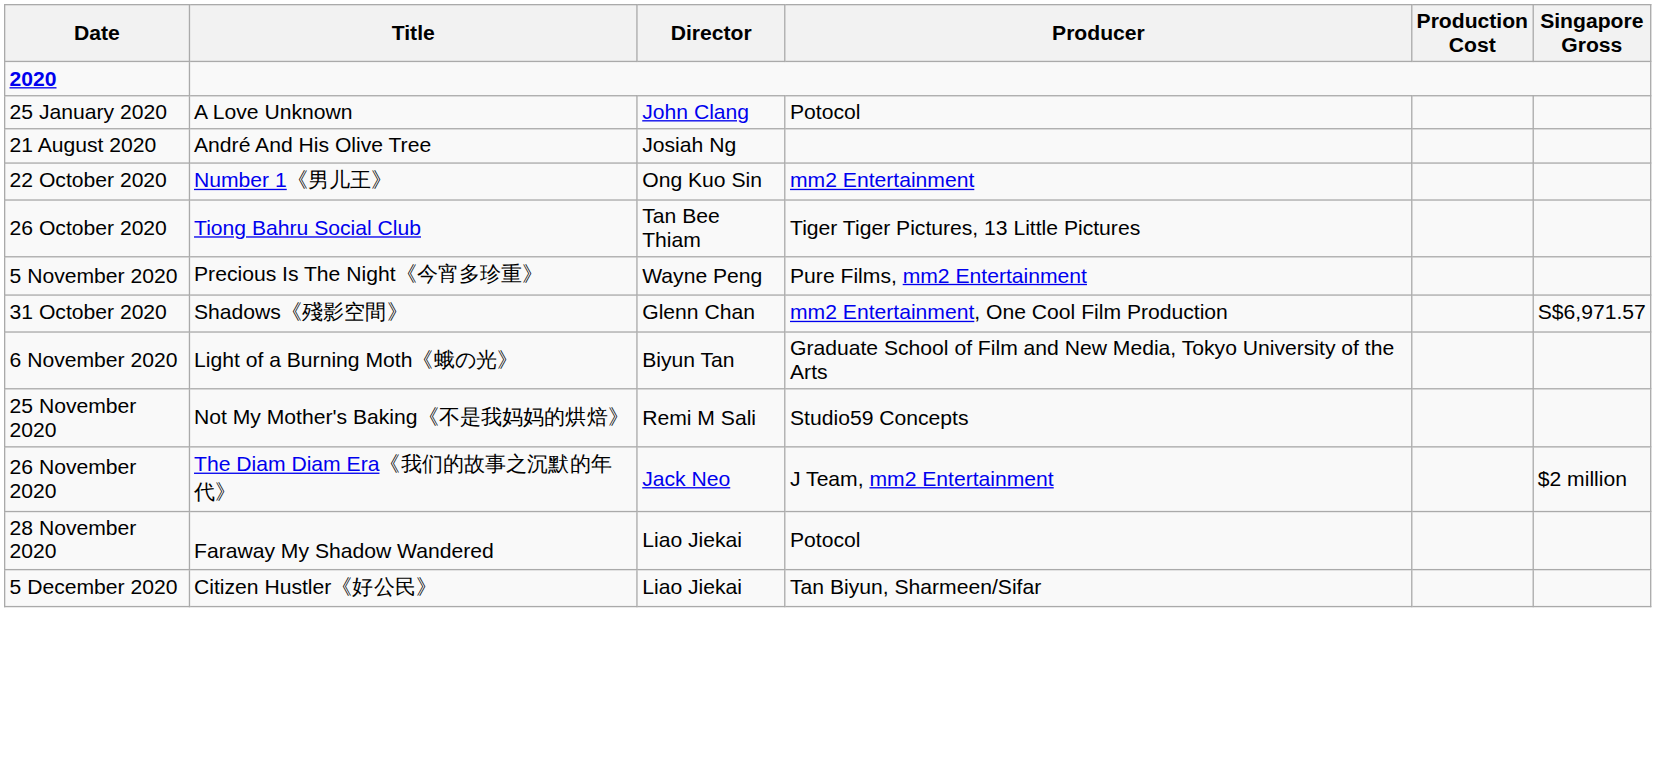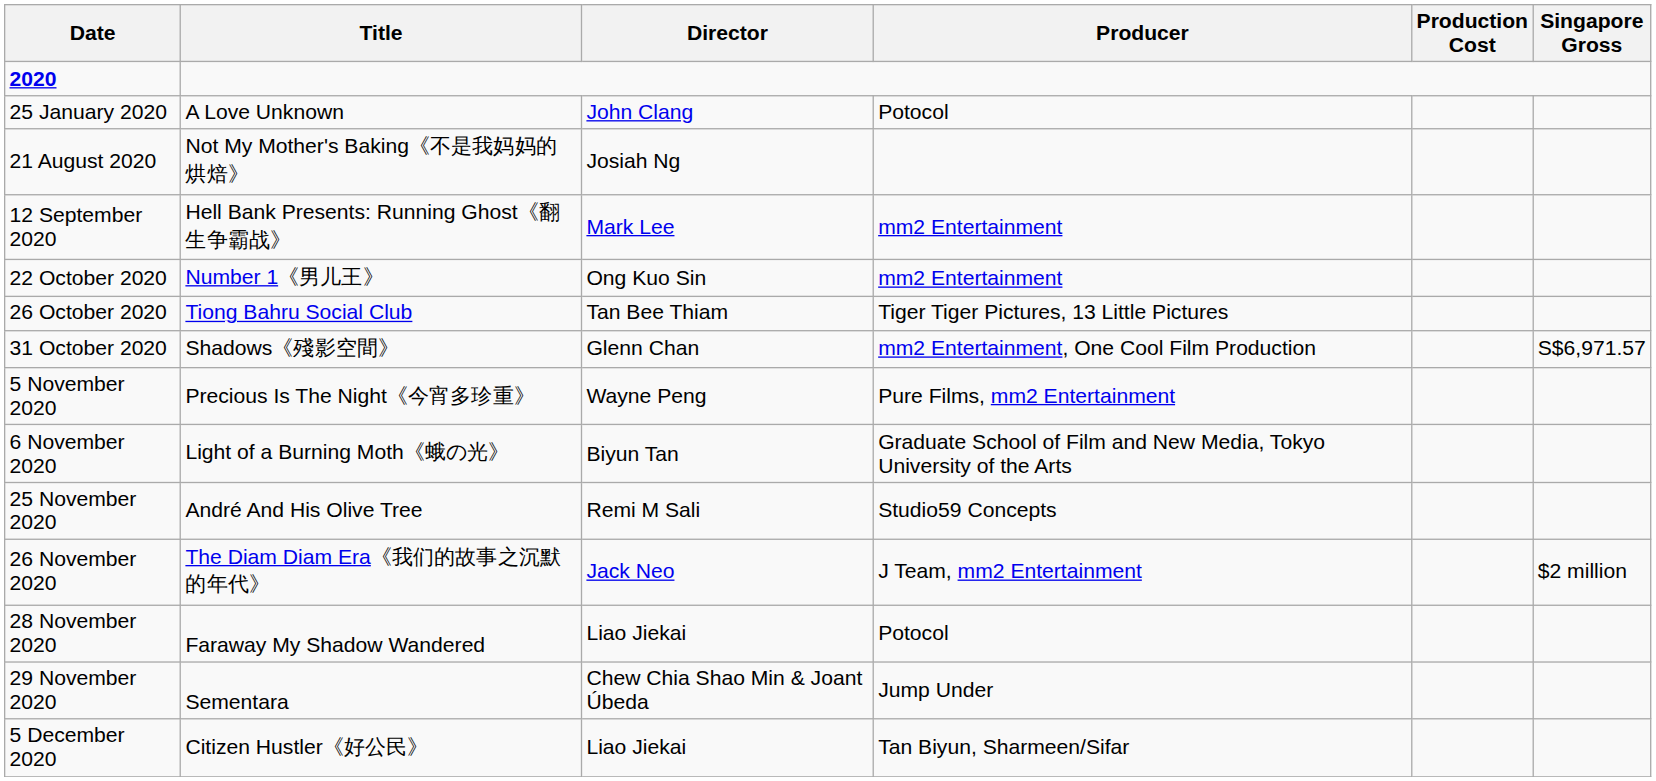 <table class="wikitable sortable">
 <tr>
 <th>Date</th>
 <th>Title</th>
 <th>Director</th>
 <th>Producer</th>
 <th>Production<br> Cost</th>
 <th>Singapore<br> Gross</th>
 </tr>
 <tr>
 <td><strong><a href='#'>2020</a></strong></td>
 </tr>
 <tr>
 <td>25 January 2020</td>
 <td>A Love Unknown</td>
 <td><a href='#'>John Clang</a></td>
 <td>Potocol</td>
 <td></td>
 <td></td>
 </tr>
 <tr>
 <td>21 August 2020</td>
-<td>André And His Olive Tree</td>
+<td>Not My Mother's Baking《不是我妈妈的烘焙》</td>
 <td>Josiah Ng</td>
 <td></td>
+<td></td>
+<td></td>
+</tr>
+<tr>
+<td>12 September 2020</td>
+<td>Hell Bank Presents: Running Ghost《翻生争霸战》</td>
+<td><a href='#'>Mark Lee</a></td>
+<td><a href='#'>mm2 Entertainment</a></td>
 <td></td>
 <td></td>
 </tr>
 <tr>
 <td>22 October 2020</td>
 <td><a href='#'>Number 1</a>《男儿王》</td>
 <td>Ong Kuo Sin</td>
 <td><a href='#'>mm2 Entertainment</a></td>
 <td></td>
 <td></td>
 </tr>
 <tr>
 <td>26 October 2020</td>
 <td><a href='#'>Tiong Bahru Social Club</a></td>
 <td>Tan Bee Thiam</td>
 <td>Tiger Tiger Pictures, 13 Little Pictures</td>
 <td></td>
 <td></td>
 </tr>
 <tr>
+<td>31 October 2020</td>
+<td>Shadows《殘影空間》</td>
+<td>Glenn Chan</td>
+<td><a href='#'>mm2 Entertainment</a>, One Cool Film Production</td>
+<td></td>
+<td>S$6,971.57</td>
+</tr>
+<tr>
 <td>5 November 2020</td>
 <td>Precious Is The Night《今宵多珍重》</td>
 <td>Wayne Peng</td>
 <td>Pure Films, <a href='#'>mm2 Entertainment</a></td>
 <td></td>
 <td></td>
-</tr>
-<tr>
-<td>31 October 2020</td>
-<td>Shadows《殘影空間》</td>
-<td>Glenn Chan</td>
-<td><a href='#'>mm2 Entertainment</a>, One Cool Film Production</td>
-<td></td>
-<td>S$6,971.57</td>
 </tr>
 <tr>
 <td>6 November 2020</td>
 <td>Light of a Burning Moth《蛾の光》</td>
 <td>Biyun Tan</td>
 <td>Graduate School of Film and New Media, Tokyo University of the Arts</td>
 <td></td>
 <td></td>
 </tr>
 <tr>
 <td>25 November 2020</td>
-<td>Not My Mother's Baking《不是我妈妈的烘焙》</td>
+<td>André And His Olive Tree</td>
 <td>Remi M Sali</td>
 <td>Studio59 Concepts</td>
 <td></td>
 <td></td>
 </tr>
 <tr>
 <td>26 November 2020</td>
 <td><a href='#'>The Diam Diam Era</a>《我们的故事之沉默的年代》</td>
 <td><a href='#'>Jack Neo</a></td>
 <td>J Team, <a href='#'>mm2 Entertainment</a></td>
 <td></td>
 <td>$2 million</td>
 </tr>
 <tr>
 <td>28 November 2020</td>
 <td><br>Faraway My Shadow Wandered</td>
 <td>Liao Jiekai</td>
 <td>Potocol</td>
 <td></td>
 <td></td>
 </tr>
 <tr>
+<td>29 November 2020</td>
+<td><br>Sementara</td>
+<td>Chew Chia Shao Min & Joant Úbeda</td>
+<td>Jump Under</td>
+<td></td>
+<td></td>
+</tr>
+<tr>
 <td>5 December 2020</td>
 <td>Citizen Hustler《好公民》</td>
 <td>Liao Jiekai</td>
 <td>Tan Biyun, Sharmeen/Sifar</td>
 <td></td>
 <td></td>
 </tr>
 </table>
